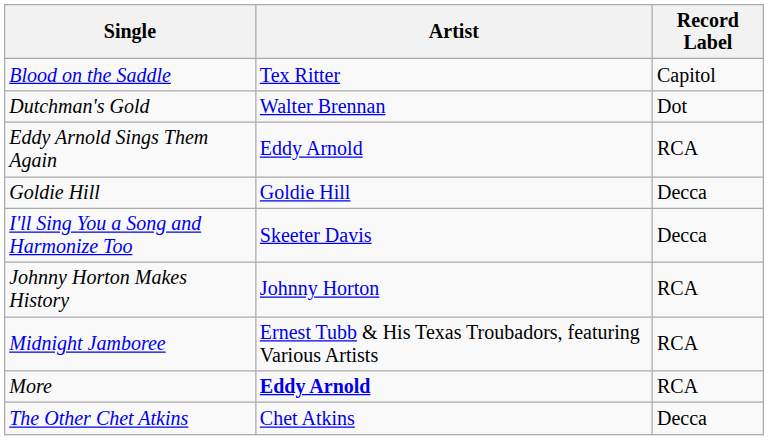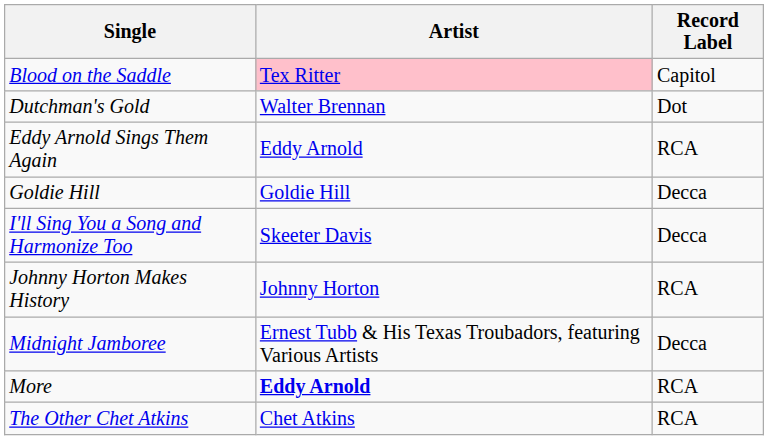 <table class="wikitable sortable">
 <tr>
 <th width="225">Single</th>
 <th width="374">Artist</th>
 <th width="90">Record Label</th>
 </tr>
 <tr>
 <td><em><a href='#'>Blood on the Saddle</a></em></td>
-<td><a href='#'>Tex Ritter</a></td>
+<td style="background: pink;"><a href='#'>Tex Ritter</a></td>
 <td>Capitol</td>
 </tr>
 <tr>
 <td><em>Dutchman's Gold</em></td>
 <td><a href='#'>Walter Brennan</a></td>
 <td>Dot</td>
 </tr>
 <tr>
 <td><em>Eddy Arnold Sings Them Again</em></td>
 <td><a href='#'>Eddy Arnold</a></td>
 <td>RCA</td>
 </tr>
 <tr>
 <td><em>Goldie Hill</em></td>
 <td><a href='#'>Goldie Hill</a></td>
 <td>Decca</td>
 </tr>
 <tr>
 <td><em><a href='#'>I'll Sing You a Song and Harmonize Too</a></em></td>
 <td><a href='#'>Skeeter Davis</a></td>
 <td>Decca</td>
 </tr>
 <tr>
 <td><em>Johnny Horton Makes History</em></td>
 <td><a href='#'>Johnny Horton</a></td>
 <td>RCA</td>
 </tr>
 <tr>
 <td><em><a href='#'>Midnight Jamboree</a></em></td>
 <td><a href='#'>Ernest Tubb</a> & His Texas Troubadors, featuring Various Artists</td>
-<td>RCA</td>
+<td>Decca</td>
 </tr>
 <tr>
 <td><em>More</em></td>
 <td><strong><a href='#'>Eddy Arnold</a></strong></td>
 <td>RCA</td>
 </tr>
 <tr>
 <td><em><a href='#'>The Other Chet Atkins</a></em></td>
 <td><a href='#'>Chet Atkins</a></td>
-<td>Decca</td>
+<td>RCA</td>
 </tr>
 </table>
